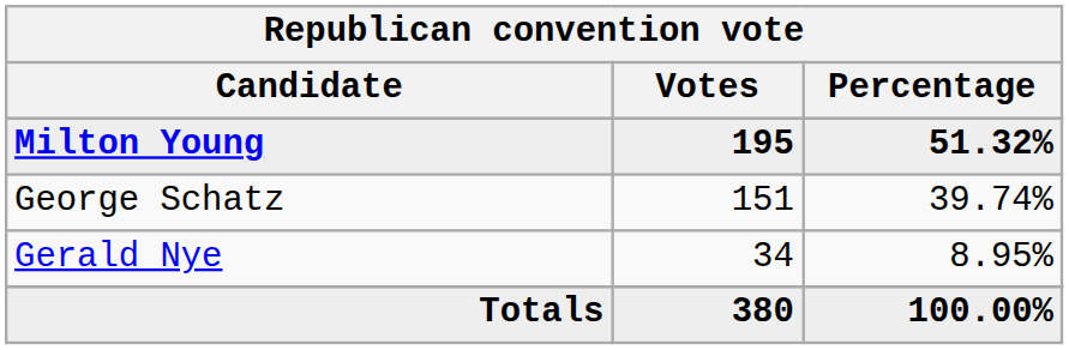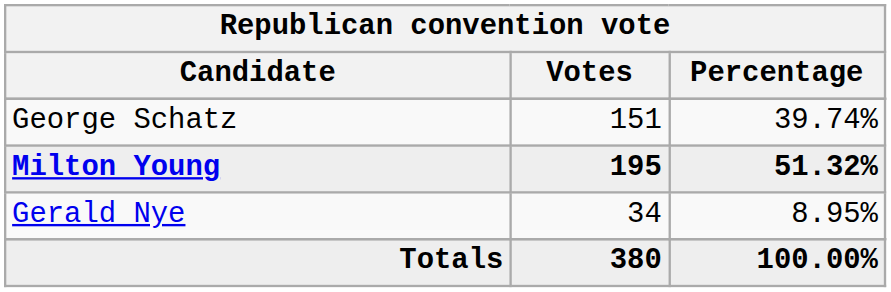 <table class="wikitable" style="font-size:95%;">
 <tr>
 <th colspan="3">Republican convention vote</th>
 </tr>
 <tr>
 <th style="width: 17em">Candidate</th>
 <th style="width: 5em">Votes</th>
 <th style="width: 7em">Percentage</th>
 </tr>
 <tr>
 </tr>
+<tr>
+<td>George Schatz</td>
+<td align="right">151</td>
+<td align="right">39.74%</td>
+</tr>
 <tr bgcolor="#EEEEEE">
 <td><strong><a href='#'>Milton Young</a></strong></td>
 <td align="right"><strong>195</strong></td>
 <td align="right"><strong>51.32%</strong></td>
-</tr>
-<tr>
-<td>George Schatz</td>
-<td align="right">151</td>
-<td align="right">39.74%</td>
 </tr>
 <tr>
 <td><a href='#'>Gerald Nye</a></td>
 <td align="right">34</td>
 <td align="right">8.95%</td>
 </tr>
 <tr>
 </tr>
 <tr bgcolor="#EEEEEE">
 <td align="right"><strong>Totals</strong></td>
 <td align="right"><strong>380</strong></td>
 <td align="right"><strong>100.00%</strong></td>
 </tr>
 </table>
